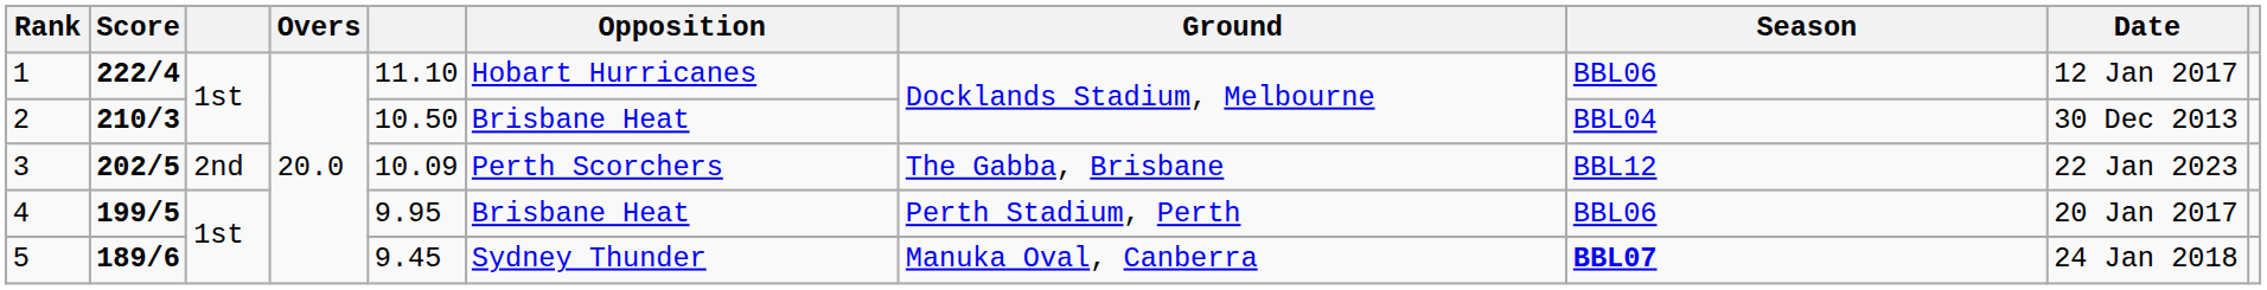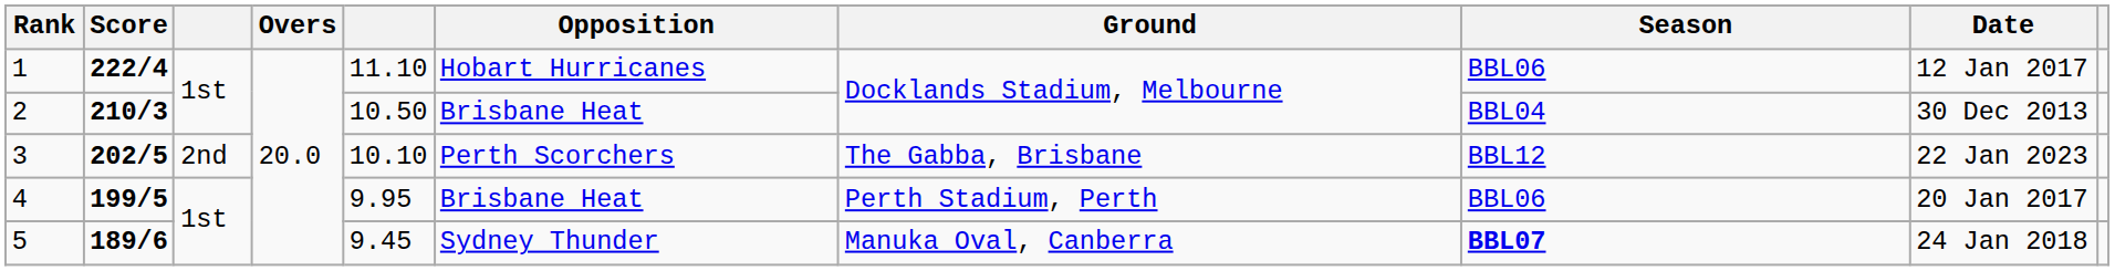 <table class="wikitable sortable" style="font-size:92%; ">
 <tr>
 <th style="width:30px;">Rank</th>
 <th style="width:30px;">Score</th>
 <th style="width:30px;"></th>
 <th style="width:30px;">Overs</th>
 <th style="width:30px;"></th>
 <th style="width:180px;">Opposition</th>
 <th style="width:280px;">Ground</th>
 <th style="width:200px;">Season</th>
 <th style="width:80px;">Date</th>
 <th></th>
 </tr>
 <tr>
 <td>1</td>
 <td><strong>222/4</strong></td>
 <td rowspan="2">1st</td>
 <td rowspan="5">20.0</td>
 <td>11.10</td>
 <td><a href='#'>Hobart Hurricanes</a></td>
 <td rowspan="2"><a href='#'>Docklands Stadium</a>, <a href='#'>Melbourne</a></td>
 <td><a href='#'>BBL06</a></td>
 <td>12 Jan 2017</td>
 <td></td>
 </tr>
 <tr>
 <td>2</td>
 <td><strong>210/3</strong></td>
 <td>10.50</td>
 <td><a href='#'>Brisbane Heat</a></td>
 <td><a href='#'>BBL04</a></td>
 <td>30 Dec 2013</td>
 <td></td>
 </tr>
 <tr>
 <td>3</td>
 <td><strong>202/5</strong></td>
 <td>2nd</td>
-<td>10.09</td>
+<td>10.10</td>
 <td><a href='#'>Perth Scorchers</a></td>
 <td><a href='#'>The Gabba</a>, <a href='#'>Brisbane</a></td>
 <td><a href='#'>BBL12</a></td>
 <td>22 Jan 2023</td>
 <td></td>
 </tr>
 <tr>
 <td>4</td>
 <td><strong>199/5</strong></td>
 <td rowspan="2">1st</td>
 <td>9.95</td>
 <td><a href='#'>Brisbane Heat</a></td>
 <td><a href='#'>Perth Stadium</a>, <a href='#'>Perth</a></td>
 <td><a href='#'>BBL06</a></td>
 <td>20 Jan 2017</td>
 <td></td>
 </tr>
 <tr>
 <td>5</td>
 <td><strong>189/6</strong></td>
 <td>9.45</td>
 <td><a href='#'>Sydney Thunder</a></td>
 <td><a href='#'>Manuka Oval</a>, <a href='#'>Canberra</a></td>
 <td><strong><a href='#'>BBL07</a></strong></td>
 <td>24 Jan 2018</td>
 <td></td>
 </tr>
 </table>
